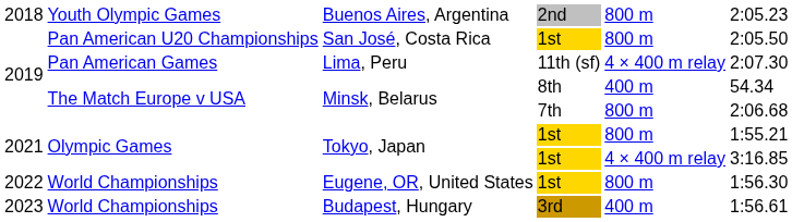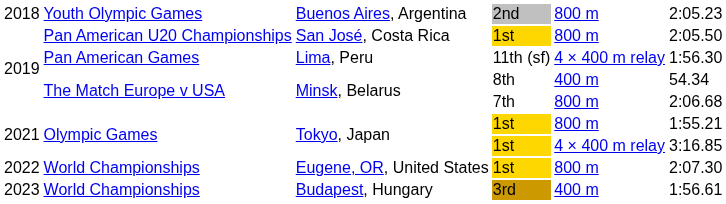 <table>
 <tr>
 <td>2018</td>
 <td><a href='#'>Youth Olympic Games</a></td>
 <td><a href='#'>Buenos Aires</a>, Argentina</td>
 <td bgcolor=silver>2nd</td>
 <td><a href='#'>800 m</a></td>
 <td>2:05.23</td>
 <td></td>
 </tr>
 <tr>
 <td rowspan=4>2019</td>
 <td><a href='#'>Pan American U20 Championships</a></td>
 <td><a href='#'>San José</a>, Costa Rica</td>
 <td bgcolor=gold>1st</td>
 <td><a href='#'>800 m</a></td>
 <td>2:05.50</td>
 <td></td>
 </tr>
 <tr>
 <td><a href='#'>Pan American Games</a></td>
 <td><a href='#'>Lima</a>, Peru</td>
 <td>11th (sf)</td>
 <td><a href='#'>4 × 400 m relay</a></td>
-<td>2:07.30</td>
+<td>1:56.30</td>
 <td></td>
 </tr>
 <tr>
 <td rowspan=2><a href='#'>The Match Europe v USA</a></td>
 <td rowspan=2><a href='#'>Minsk</a>, Belarus</td>
 <td>8th</td>
 <td><a href='#'>400 m</a></td>
 <td>54.34</td>
 <td></td>
 </tr>
 <tr>
 <td>7th</td>
 <td><a href='#'>800 m</a></td>
 <td>2:06.68</td>
 <td></td>
 </tr>
 <tr>
 <td rowspan=2>2021</td>
 <td rowspan=2><a href='#'>Olympic Games</a></td>
 <td rowspan=2><a href='#'>Tokyo</a>, Japan</td>
 <td bgcolor=gold>1st</td>
 <td><a href='#'>800 m</a></td>
 <td>1:55.21</td>
 <td><strong></strong> <strong></strong></td>
 </tr>
 <tr>
 <td bgcolor=gold>1st</td>
 <td><a href='#'>4 × 400 m relay</a></td>
 <td>3:16.85</td>
 <td> </td>
 </tr>
 <tr>
 <td>2022</td>
 <td><a href='#'>World Championships</a></td>
 <td><a href='#'>Eugene, OR</a>, United States</td>
 <td bgcolor=gold>1st</td>
 <td><a href='#'>800 m</a></td>
-<td>1:56.30</td>
+<td>2:07.30</td>
 <td></td>
 </tr>
 <tr>
 <td>2023</td>
 <td><a href='#'>World Championships</a></td>
 <td><a href='#'>Budapest</a>, Hungary</td>
 <td bgcolor=cc9900>3rd</td>
 <td><a href='#'>400 m</a></td>
 <td>1:56.61</td>
 <td></td>
 </tr>
 </table>
